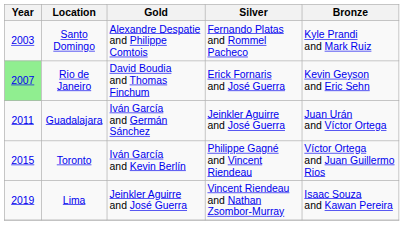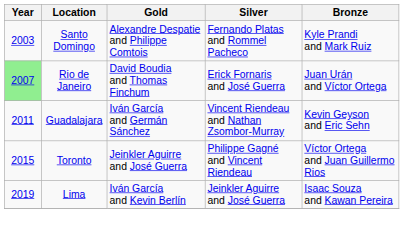 <table class="wikitable">
 <tr>
 <th width="60">Year</th>
 <th width="100">Location</th>
 <th width="200">Gold</th>
 <th width="200">Silver</th>
 <th width="200">Bronze</th>
 </tr>
 <tr>
 <td align="center"><a href='#'>2003</a></td>
 <td align="center"><a href='#'>Santo Domingo</a></td>
 <td> <a href='#'>Alexandre Despatie</a><br>and <a href='#'>Philippe Comtois</a></td>
 <td> <a href='#'>Fernando Platas</a><br>and <a href='#'>Rommel Pacheco</a></td>
 <td> <a href='#'>Kyle Prandi</a><br>and <a href='#'>Mark Ruiz</a></td>
 </tr>
 <tr>
 <td align="center" style="background: lightgreen;"><a href='#'>2007</a></td>
 <td align="center"><a href='#'>Rio de Janeiro</a></td>
 <td> <a href='#'>David Boudia</a><br>and <a href='#'>Thomas Finchum</a></td>
 <td> <a href='#'>Erick Fornaris</a><br>and <a href='#'>José Guerra</a></td>
-<td> <a href='#'>Kevin Geyson</a><br>and <a href='#'>Eric Sehn</a></td>
+<td> <a href='#'>Juan Urán</a><br>and <a href='#'>Víctor Ortega</a></td>
 </tr>
 <tr>
 <td align="center"><a href='#'>2011</a></td>
 <td align="center"><a href='#'>Guadalajara</a></td>
 <td> <a href='#'>Iván García</a><br>and <a href='#'>Germán Sánchez</a></td>
-<td> <a href='#'>Jeinkler Aguirre</a><br>and <a href='#'>José Guerra</a></td>
-<td> <a href='#'>Juan Urán</a><br>and <a href='#'>Víctor Ortega</a></td>
+<td> <a href='#'>Vincent Riendeau</a><br>and <a href='#'>Nathan Zsombor-Murray</a></td>
+<td> <a href='#'>Kevin Geyson</a><br>and <a href='#'>Eric Sehn</a></td>
 </tr>
 <tr>
 <td align="center"><a href='#'>2015</a></td>
 <td align="center"><a href='#'>Toronto</a></td>
-<td> <a href='#'>Iván García</a><br>and <a href='#'>Kevin Berlín</a></td>
+<td> <a href='#'>Jeinkler Aguirre</a><br>and <a href='#'>José Guerra</a></td>
 <td> <a href='#'>Philippe Gagné</a><br>and <a href='#'>Vincent Riendeau</a></td>
 <td> <a href='#'>Víctor Ortega</a> <br>and <a href='#'>Juan Guillermo Rios</a></td>
 </tr>
 <tr>
 <td align="center"><a href='#'>2019</a></td>
 <td align="center"><a href='#'>Lima</a></td>
+<td> <a href='#'>Iván García</a><br>and <a href='#'>Kevin Berlín</a></td>
 <td> <a href='#'>Jeinkler Aguirre</a><br>and <a href='#'>José Guerra</a></td>
-<td> <a href='#'>Vincent Riendeau</a><br>and <a href='#'>Nathan Zsombor-Murray</a></td>
 <td> <a href='#'>Isaac Souza</a><br>and <a href='#'>Kawan Pereira</a></td>
 </tr>
 <tr>
 </tr>
 </table>
